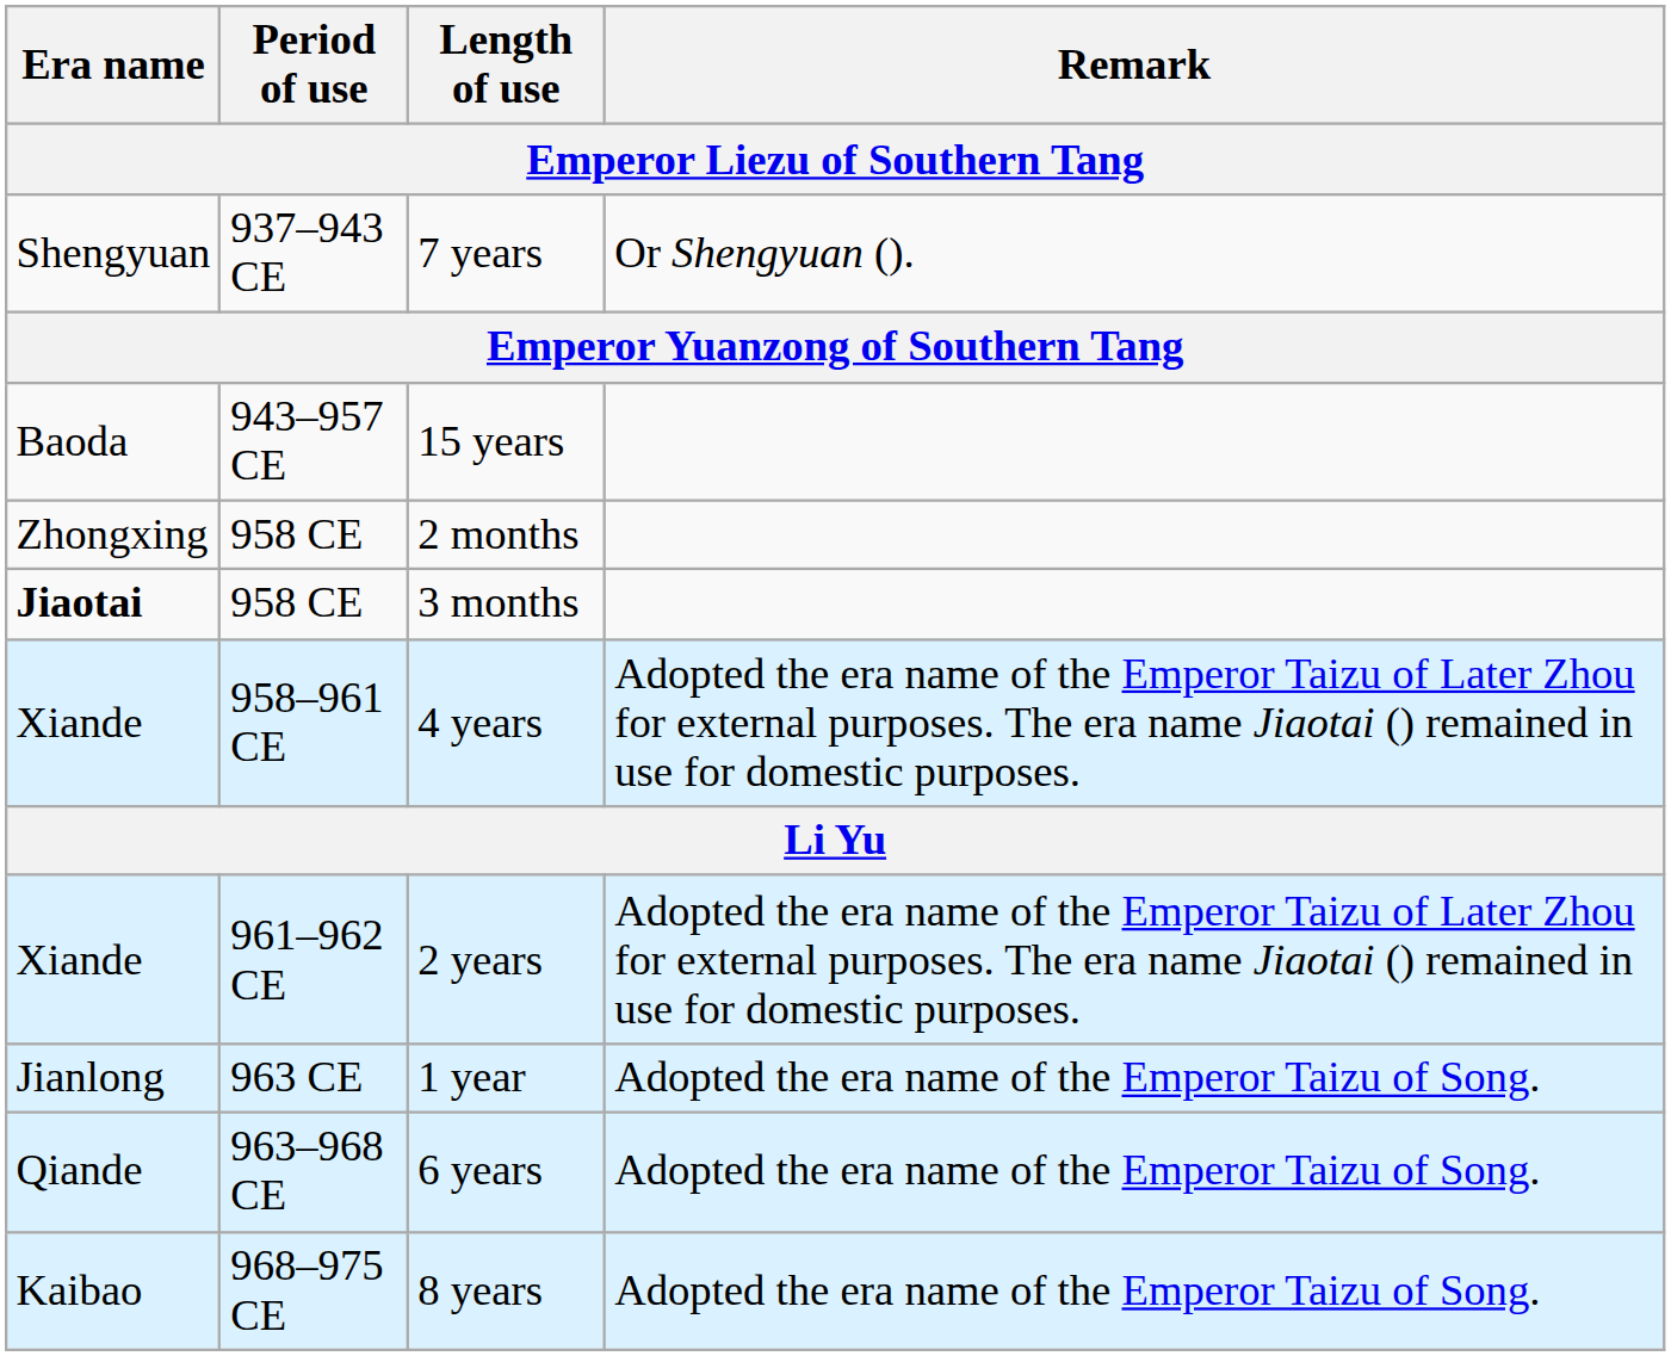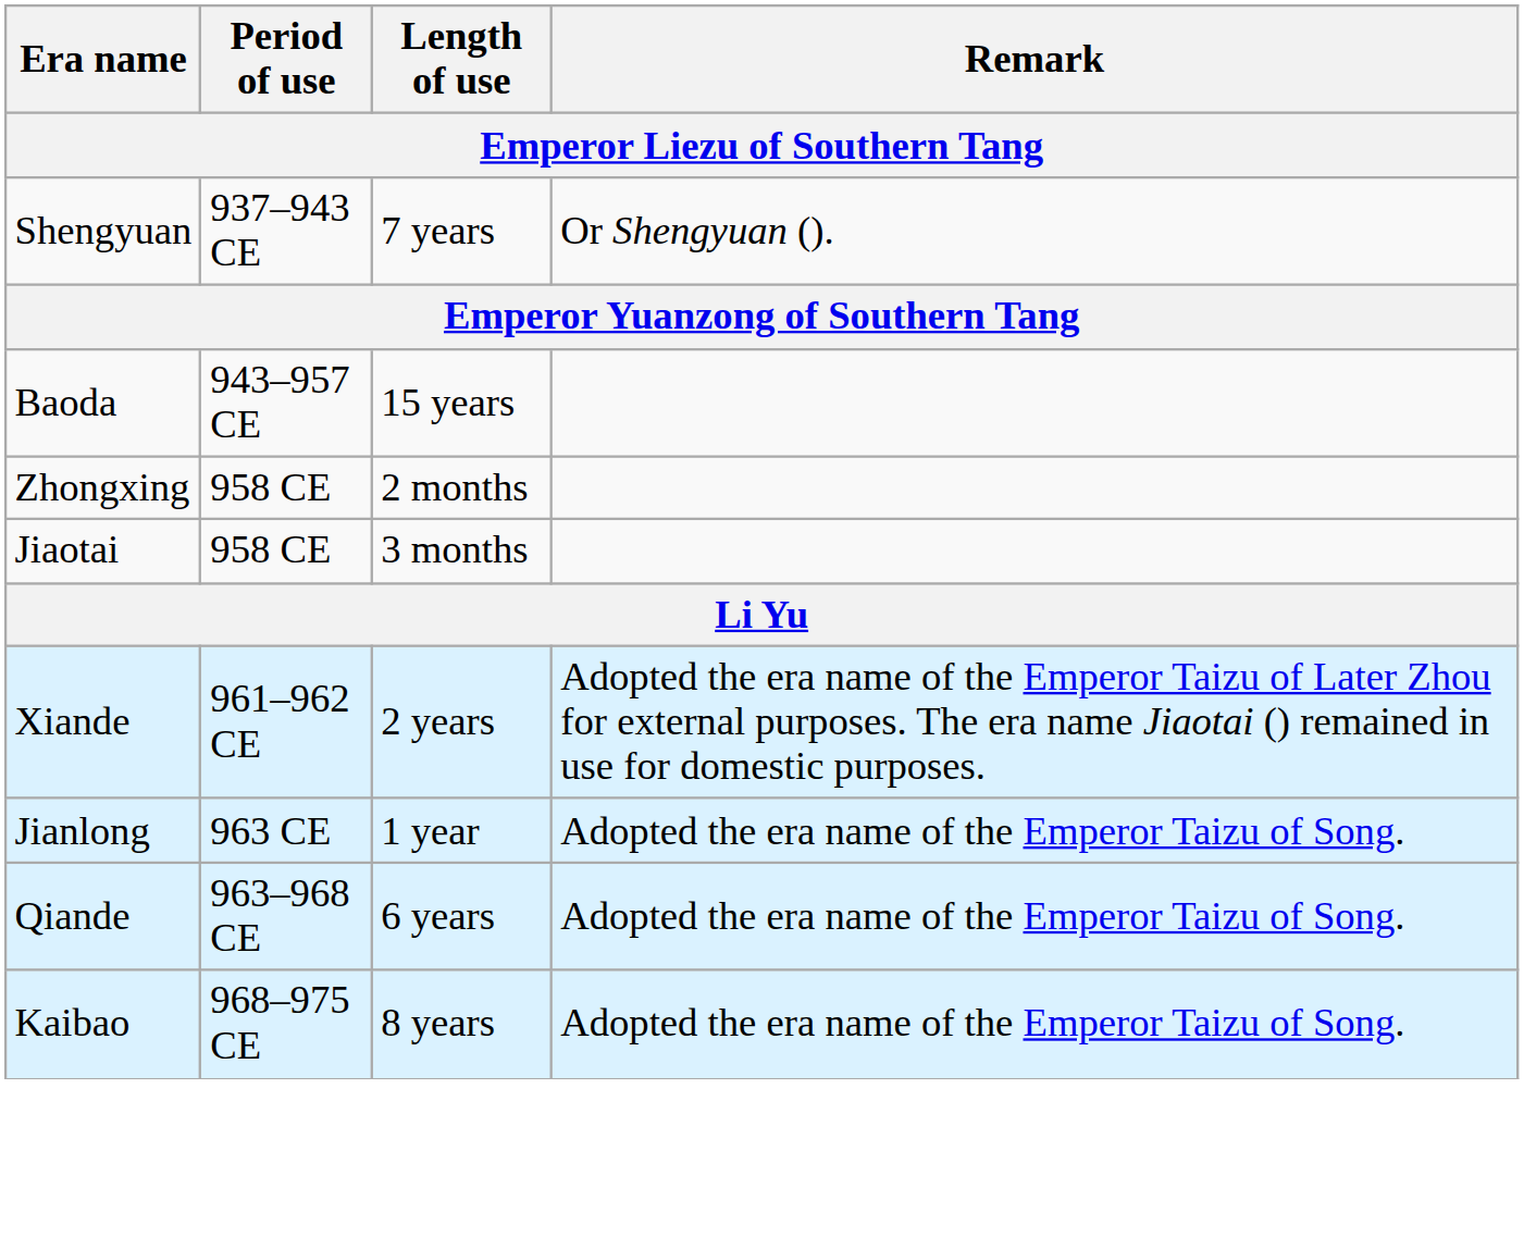 <table class="wikitable">
 <tr>
 <th>Era name</th>
 <th>Period of use</th>
 <th>Length of use</th>
 <th>Remark</th>
 </tr>
 <tr>
 <th colspan="4"><a href='#'>Emperor Liezu of Southern Tang</a><br></th>
 </tr>
 <tr>
 <td>Shengyuan<br></td>
 <td>937–943 CE</td>
 <td>7 years</td>
 <td>Or <em>Shengyuan</em> ().</td>
 </tr>
 <tr>
 <th colspan="4"><a href='#'>Emperor Yuanzong of Southern Tang</a><br></th>
 </tr>
 <tr>
 <td>Baoda<br></td>
 <td>943–957 CE</td>
 <td>15 years</td>
 <td></td>
 </tr>
 <tr>
 <td>Zhongxing<br></td>
 <td>958 CE</td>
 <td>2 months</td>
 <td></td>
 </tr>
 <tr>
-<td><strong>Jiaotai<br></strong></td>
+<td>Jiaotai<br></td>
 <td>958 CE</td>
 <td>3 months</td>
 <td></td>
-</tr>
-<tr style="background:#DAF2FF;">
-<td>Xiande<br></td>
-<td>958–961 CE</td>
-<td>4 years</td>
-<td>Adopted the era name of the <a href='#'>Emperor Taizu of Later Zhou</a> for external purposes. The era name <em>Jiaotai</em> () remained in use for domestic purposes.</td>
 </tr>
 <tr>
 <th colspan="4"><a href='#'>Li Yu</a><br></th>
 </tr>
 <tr style="background:#DAF2FF;">
 <td>Xiande<br></td>
 <td>961–962 CE</td>
 <td>2 years</td>
 <td>Adopted the era name of the <a href='#'>Emperor Taizu of Later Zhou</a> for external purposes. The era name <em>Jiaotai</em> () remained in use for domestic purposes.</td>
 </tr>
 <tr style="background:#DAF2FF;">
 <td>Jianlong<br></td>
 <td>963 CE</td>
 <td>1 year</td>
 <td>Adopted the era name of the <a href='#'>Emperor Taizu of Song</a>.</td>
 </tr>
 <tr style="background:#DAF2FF;">
 <td>Qiande<br></td>
 <td>963–968 CE</td>
 <td>6 years</td>
 <td>Adopted the era name of the <a href='#'>Emperor Taizu of Song</a>.</td>
 </tr>
 <tr style="background:#DAF2FF;">
 <td>Kaibao<br></td>
 <td>968–975 CE</td>
 <td>8 years</td>
 <td>Adopted the era name of the <a href='#'>Emperor Taizu of Song</a>.</td>
 </tr>
 </table>
